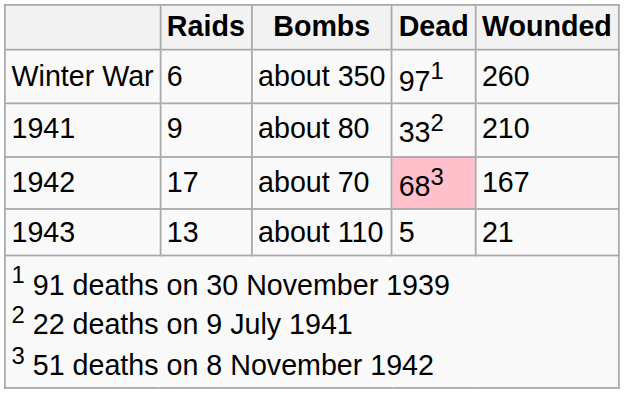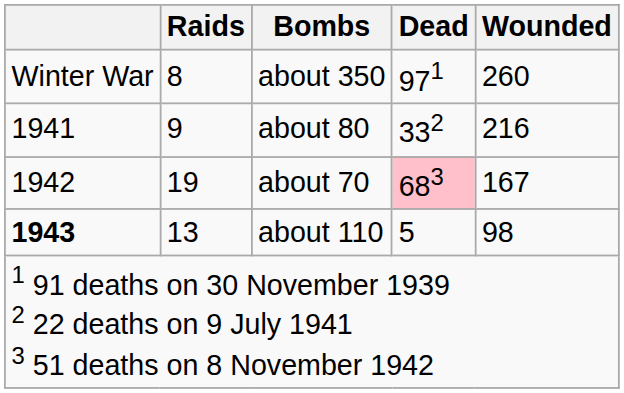 <table class="wikitable">
 <tr>
 <th></th>
 <th>Raids</th>
 <th>Bombs</th>
 <th>Dead</th>
 <th>Wounded</th>
 </tr>
 <tr>
 <td>Winter War</td>
-<td>6</td>
+<td>8</td>
 <td>about 350</td>
 <td>97<sup>1</sup></td>
 <td>260</td>
 </tr>
 <tr>
 <td>1941</td>
 <td>9</td>
 <td>about 80</td>
 <td>33<sup>2</sup></td>
-<td>210</td>
+<td>216</td>
 </tr>
 <tr>
 <td>1942</td>
-<td>17</td>
+<td>19</td>
 <td>about 70</td>
 <td style="background: pink;">68<sup>3</sup></td>
 <td>167</td>
 </tr>
 <tr>
-<td>1943</td>
+<td><strong>1943</strong></td>
 <td>13</td>
 <td>about 110</td>
 <td>5</td>
-<td>21</td>
+<td>98</td>
 </tr>
 <tr>
 <td colspan="5"><sup>1</sup> 91 deaths on 30 November 1939<br><sup>2</sup> 22 deaths on 9 July 1941<br><sup>3</sup> 51 deaths on 8 November 1942</td>
 </tr>
 </table>
